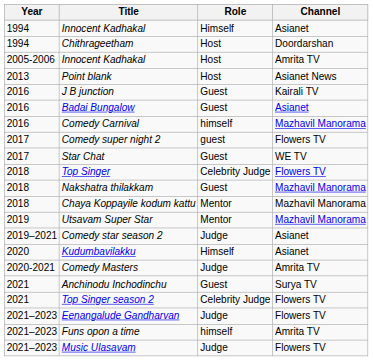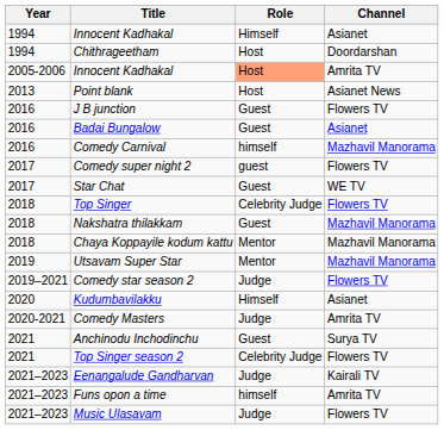 <table class="wikitable">
 <tr style="background:#ccc; text-align:center;">
 <th>Year</th>
 <th>Title</th>
 <th>Role</th>
 <th>Channel</th>
 </tr>
 <tr>
 <td>1994</td>
 <td><em>Innocent Kadhakal</em></td>
 <td>Himself</td>
 <td>Asianet</td>
 </tr>
 <tr>
 <td>1994</td>
 <td><em>Chithrageetham</em></td>
 <td>Host</td>
 <td>Doordarshan</td>
 </tr>
 <tr>
 <td>2005-2006</td>
 <td><em>Innocent Kadhakal</em></td>
-<td>Host</td>
+<td style="background: lightsalmon;">Host</td>
 <td>Amrita TV</td>
 </tr>
 <tr>
 <td>2013</td>
 <td><em>Point blank</em></td>
 <td>Host</td>
 <td>Asianet News</td>
 </tr>
 <tr>
 <td>2016</td>
 <td><em>J B junction</em></td>
 <td>Guest</td>
-<td>Kairali TV</td>
+<td>Flowers TV</td>
 </tr>
 <tr>
 <td>2016</td>
 <td><em><a href='#'>Badai Bungalow</a></em></td>
 <td>Guest</td>
 <td><a href='#'>Asianet</a></td>
 </tr>
 <tr>
 <td>2016</td>
 <td><em>Comedy Carnival</em></td>
 <td>himself</td>
 <td><a href='#'>Mazhavil Manorama</a></td>
 </tr>
 <tr>
 <td>2017</td>
 <td><em>Comedy super night 2</em></td>
 <td>guest</td>
 <td>Flowers TV</td>
 </tr>
 <tr>
 <td>2017</td>
 <td><em>Star Chat</em></td>
 <td>Guest</td>
 <td>WE TV</td>
 </tr>
 <tr>
 <td>2018</td>
 <td><a href='#'><em>Top Singer</em></a></td>
 <td>Celebrity Judge</td>
 <td><a href='#'>Flowers TV</a></td>
 </tr>
 <tr>
 <td>2018</td>
 <td><em>Nakshatra thilakkam</em></td>
 <td>Guest</td>
 <td><a href='#'>Mazhavil Manorama</a></td>
 </tr>
 <tr>
 <td>2018</td>
 <td><em>Chaya Koppayile kodum kattu</em></td>
 <td>Mentor</td>
 <td>Mazhavil Manorama</td>
 </tr>
 <tr>
 <td>2019</td>
 <td><em>Utsavam Super Star</em></td>
 <td>Mentor</td>
 <td><a href='#'>Mazhavil Manorama</a></td>
 </tr>
 <tr>
 <td>2019–2021</td>
 <td><em>Comedy star season 2</em></td>
 <td>Judge</td>
-<td>Asianet</td>
+<td><a href='#'>Flowers TV</a></td>
 </tr>
 <tr>
 <td>2020</td>
 <td><em><a href='#'>Kudumbavilakku</a></em></td>
 <td>Himself</td>
 <td>Asianet</td>
 </tr>
 <tr>
 <td>2020-2021</td>
 <td><em>Comedy Masters</em></td>
 <td>Judge</td>
 <td>Amrita TV</td>
 </tr>
 <tr>
 <td>2021</td>
 <td><em>Anchinodu Inchodinchu</em></td>
 <td>Guest</td>
 <td>Surya TV</td>
 </tr>
 <tr>
 <td>2021</td>
 <td><a href='#'><em>Top Singer season 2</em></a></td>
 <td>Celebrity Judge</td>
 <td>Flowers TV</td>
 </tr>
 <tr>
 <td>2021–2023</td>
 <td><a href='#'><em>Eenangalude Gandharvan</em></a></td>
 <td>Judge</td>
-<td>Flowers TV</td>
+<td>Kairali TV</td>
 </tr>
 <tr>
 <td>2021–2023</td>
 <td><em>Funs opon a time</em></td>
 <td>himself</td>
 <td>Amrita TV</td>
 </tr>
 <tr>
 <td>2021–2023</td>
 <td><a href='#'><em>Music Ulasavam</em></a></td>
 <td>Judge</td>
 <td>Flowers TV</td>
 </tr>
 </table>
